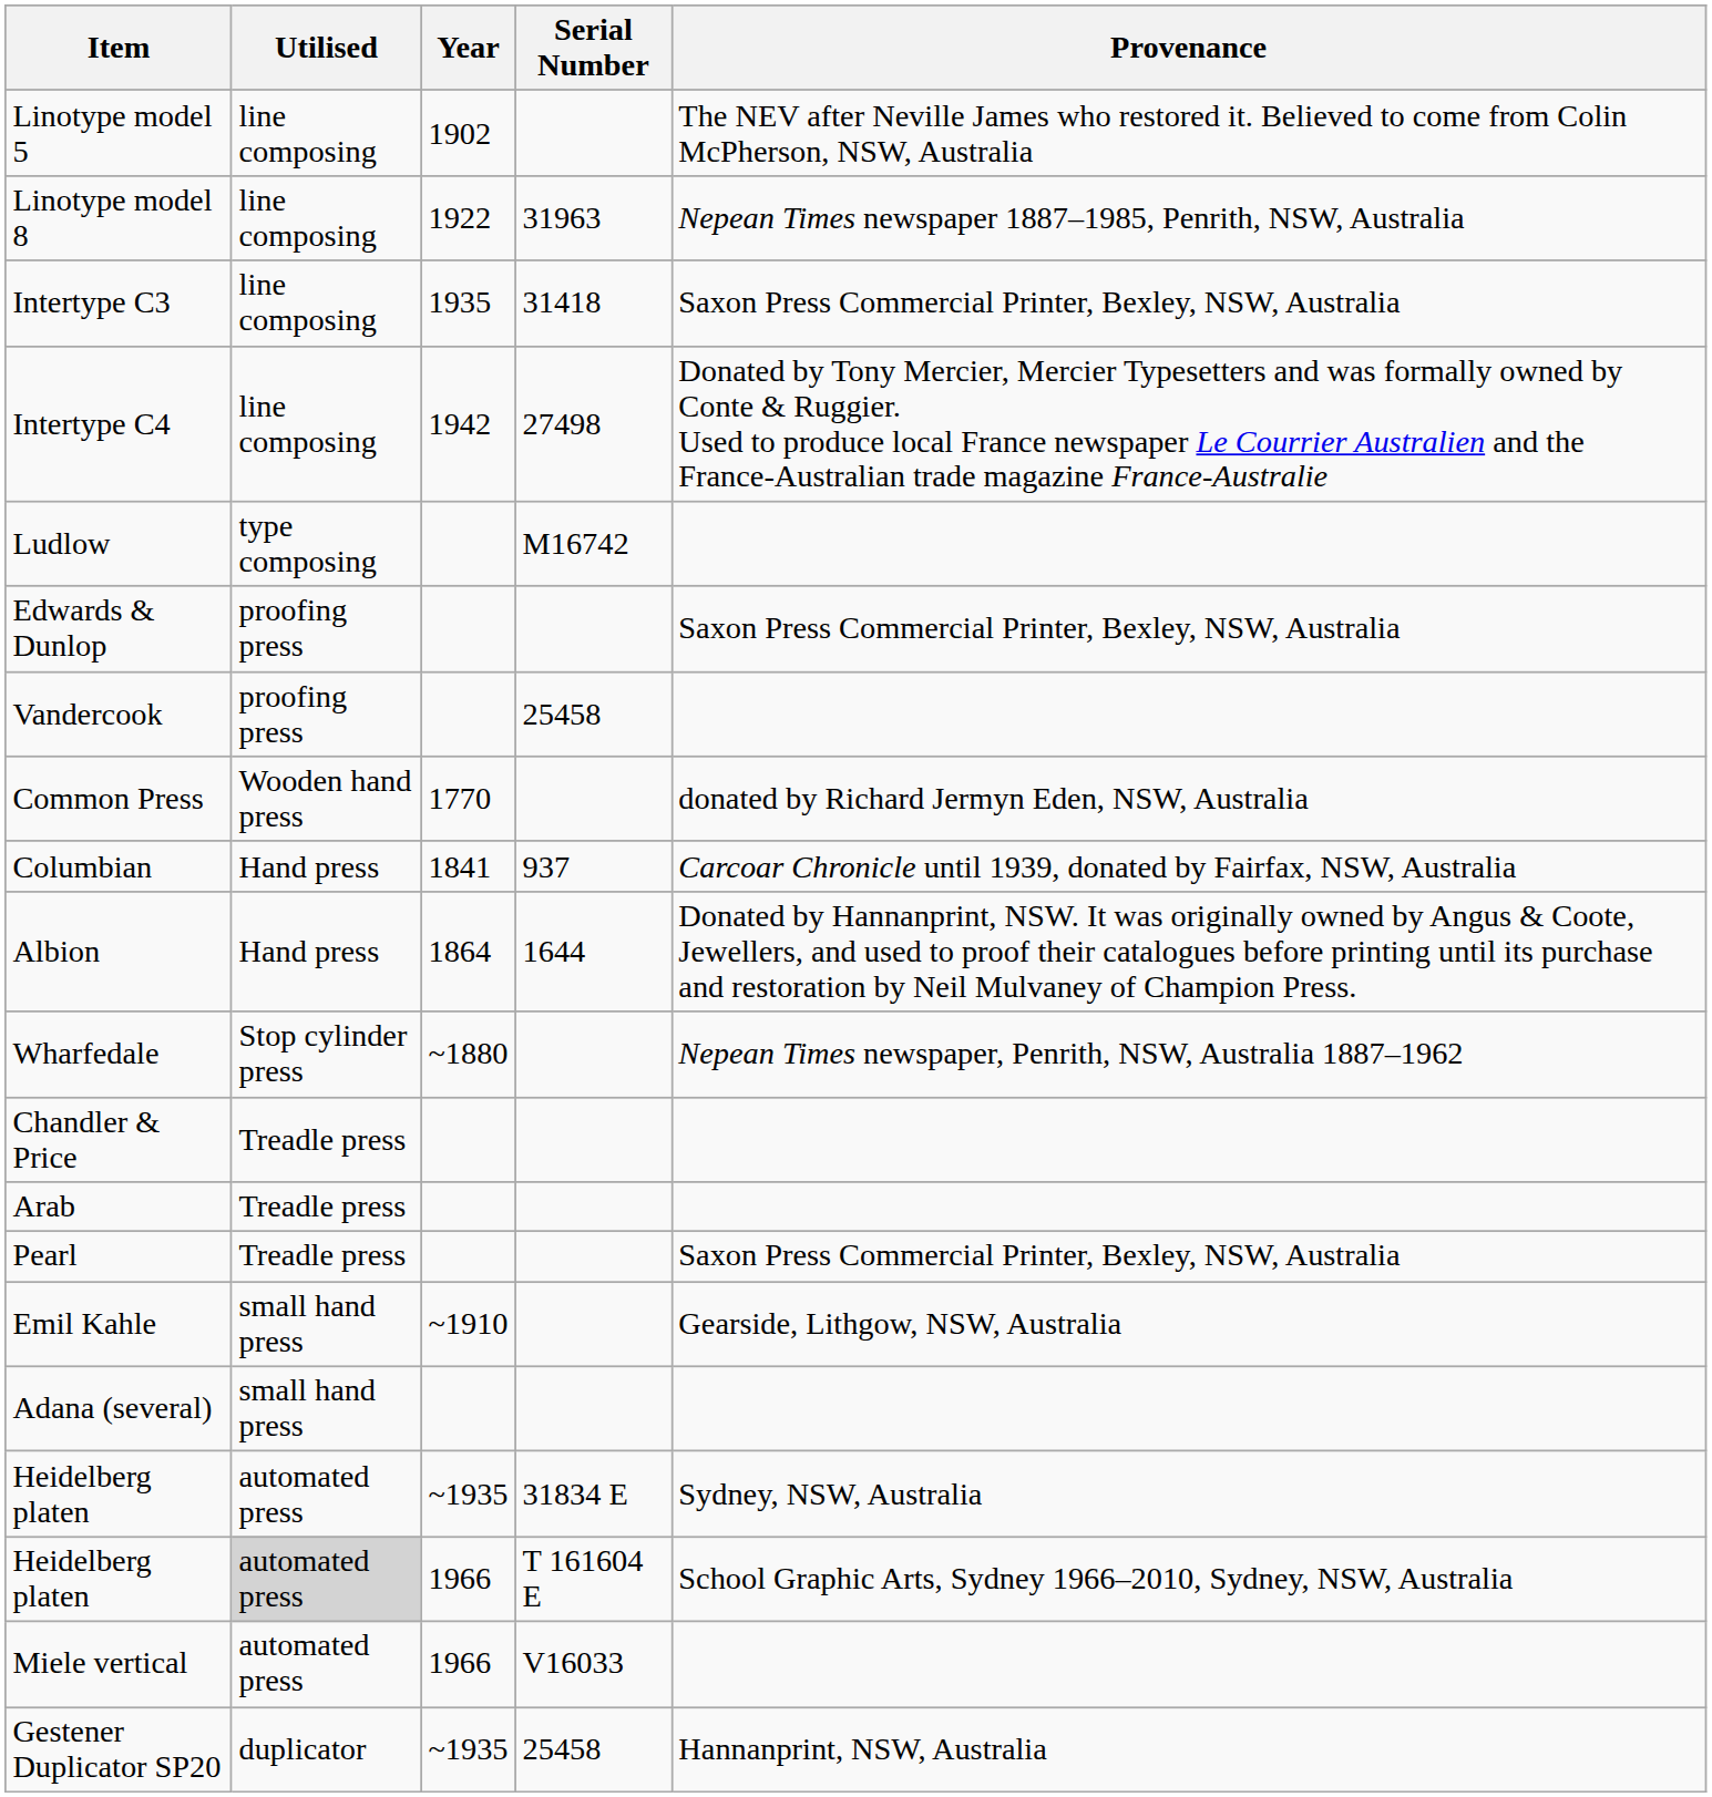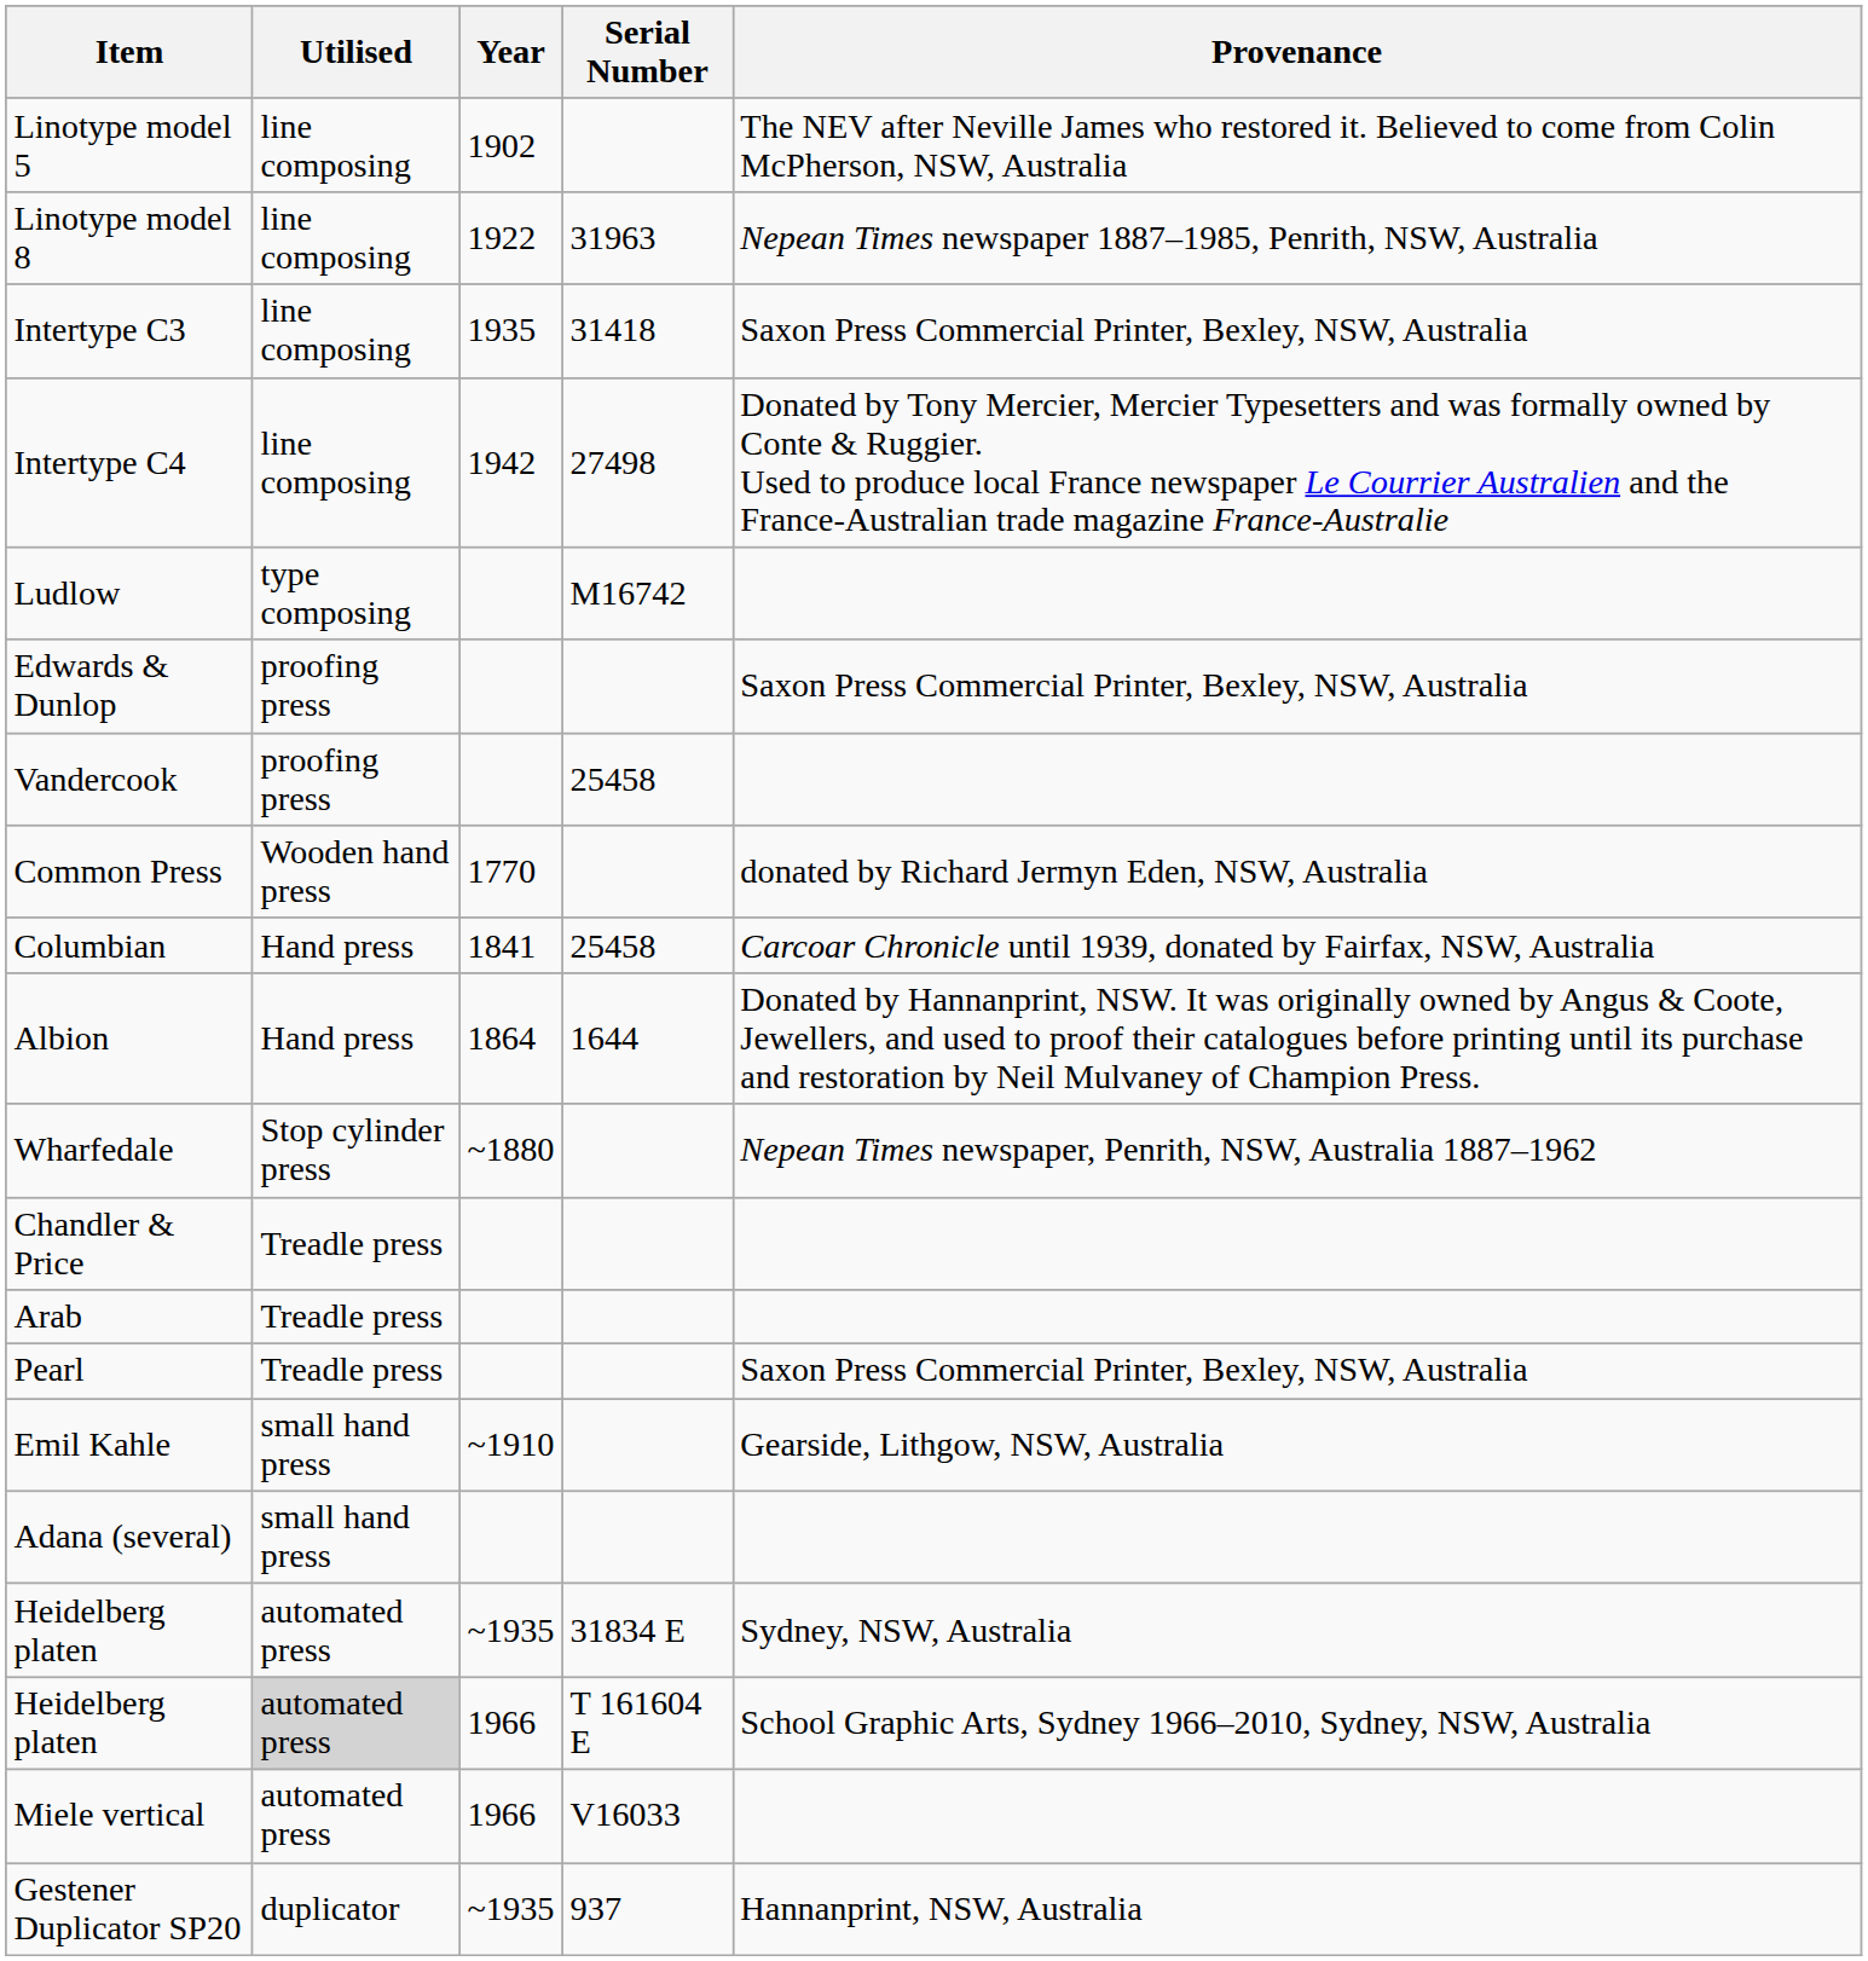 <table class="wikitable">
 <tr>
 <th><strong>Item</strong></th>
 <th><strong>Utilised</strong></th>
 <th><strong>Year</strong></th>
 <th><strong>Serial Number</strong></th>
 <th><strong>Provenance</strong></th>
 </tr>
 <tr>
 <td>Linotype model 5</td>
 <td>line composing</td>
 <td>1902</td>
 <td></td>
 <td>The NEV after Neville James who restored it. Believed to come from Colin McPherson, NSW, Australia</td>
 </tr>
 <tr>
 <td>Linotype model 8</td>
 <td>line composing</td>
 <td>1922</td>
 <td>31963</td>
 <td><em>Nepean Times</em> newspaper 1887–1985, Penrith, NSW, Australia</td>
 </tr>
 <tr>
 <td>Intertype C3</td>
 <td>line composing</td>
 <td>1935</td>
 <td>31418</td>
 <td>Saxon Press Commercial Printer, Bexley, NSW, Australia</td>
 </tr>
 <tr>
 <td>Intertype C4</td>
 <td>line composing</td>
 <td>1942</td>
 <td>27498</td>
 <td>Donated by Tony Mercier, Mercier Typesetters and was formally owned by Conte & Ruggier.<br>Used to produce local France newspaper <em><a href='#'>Le Courrier Australien</a></em> and the<br>France-Australian trade magazine <em>France-Australie</em></td>
 </tr>
 <tr>
 <td>Ludlow</td>
 <td>type composing</td>
 <td></td>
 <td>M16742</td>
 <td></td>
 </tr>
 <tr>
 <td>Edwards & Dunlop</td>
 <td>proofing press</td>
 <td></td>
 <td></td>
 <td>Saxon Press Commercial Printer, Bexley, NSW, Australia</td>
 </tr>
 <tr>
 <td>Vandercook</td>
 <td>proofing press</td>
 <td></td>
 <td>25458</td>
 <td></td>
 </tr>
 <tr>
 <td>Common Press</td>
 <td>Wooden hand press</td>
 <td>1770</td>
 <td></td>
 <td>donated by Richard Jermyn Eden, NSW, Australia</td>
 </tr>
 <tr>
 <td>Columbian</td>
 <td>Hand press</td>
 <td>1841</td>
-<td>937</td>
+<td>25458</td>
 <td><em>Carcoar Chronicle</em> until 1939, donated by Fairfax, NSW, Australia</td>
 </tr>
 <tr>
 <td>Albion</td>
 <td>Hand press</td>
 <td>1864</td>
 <td>1644</td>
 <td>Donated by Hannanprint, NSW. It was originally owned by Angus & Coote, Jewellers, and used to proof their catalogues before printing until its purchase and restoration by Neil Mulvaney of Champion Press.</td>
 </tr>
 <tr>
 <td>Wharfedale</td>
 <td>Stop cylinder press</td>
 <td>~1880</td>
 <td></td>
 <td><em>Nepean Times</em> newspaper, Penrith, NSW, Australia 1887–1962</td>
 </tr>
 <tr>
 <td>Chandler & Price</td>
 <td>Treadle press</td>
 <td></td>
 <td></td>
 <td></td>
 </tr>
 <tr>
 <td>Arab</td>
 <td>Treadle press</td>
 <td></td>
 <td></td>
 <td></td>
 </tr>
 <tr>
 <td>Pearl</td>
 <td>Treadle press</td>
 <td></td>
 <td></td>
 <td>Saxon Press Commercial Printer, Bexley, NSW, Australia</td>
 </tr>
 <tr>
 <td>Emil Kahle</td>
 <td>small hand press</td>
 <td>~1910</td>
 <td></td>
 <td>Gearside, Lithgow, NSW, Australia</td>
 </tr>
 <tr>
 <td>Adana (several)</td>
 <td>small hand press</td>
 <td></td>
 <td></td>
 <td></td>
 </tr>
 <tr>
 <td>Heidelberg platen</td>
 <td>automated press</td>
 <td>~1935</td>
 <td>31834 E</td>
 <td>Sydney, NSW, Australia</td>
 </tr>
 <tr>
 <td>Heidelberg platen</td>
 <td style="background: lightgrey;">automated press</td>
 <td>1966</td>
 <td>T 161604 E</td>
 <td>School Graphic Arts, Sydney 1966–2010, Sydney, NSW, Australia</td>
 </tr>
 <tr>
 <td>Miele vertical</td>
 <td>automated press</td>
 <td>1966</td>
 <td>V16033</td>
 <td></td>
 </tr>
 <tr>
 <td>Gestener Duplicator SP20</td>
 <td>duplicator</td>
 <td>~1935</td>
-<td>25458</td>
+<td>937</td>
 <td>Hannanprint, NSW, Australia</td>
 </tr>
 </table>
